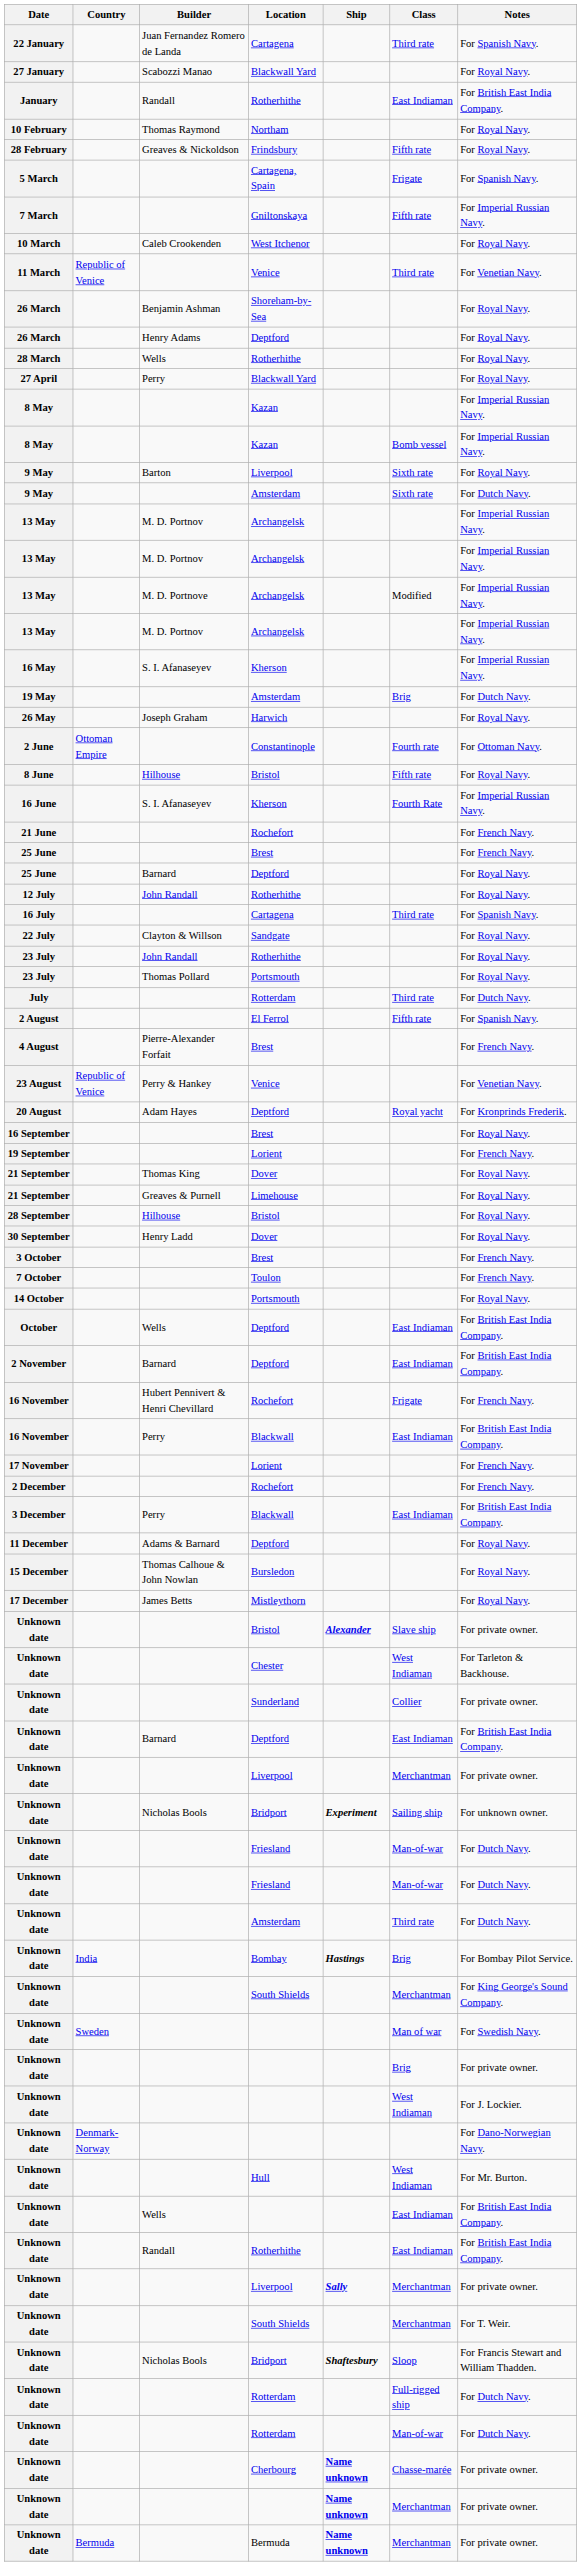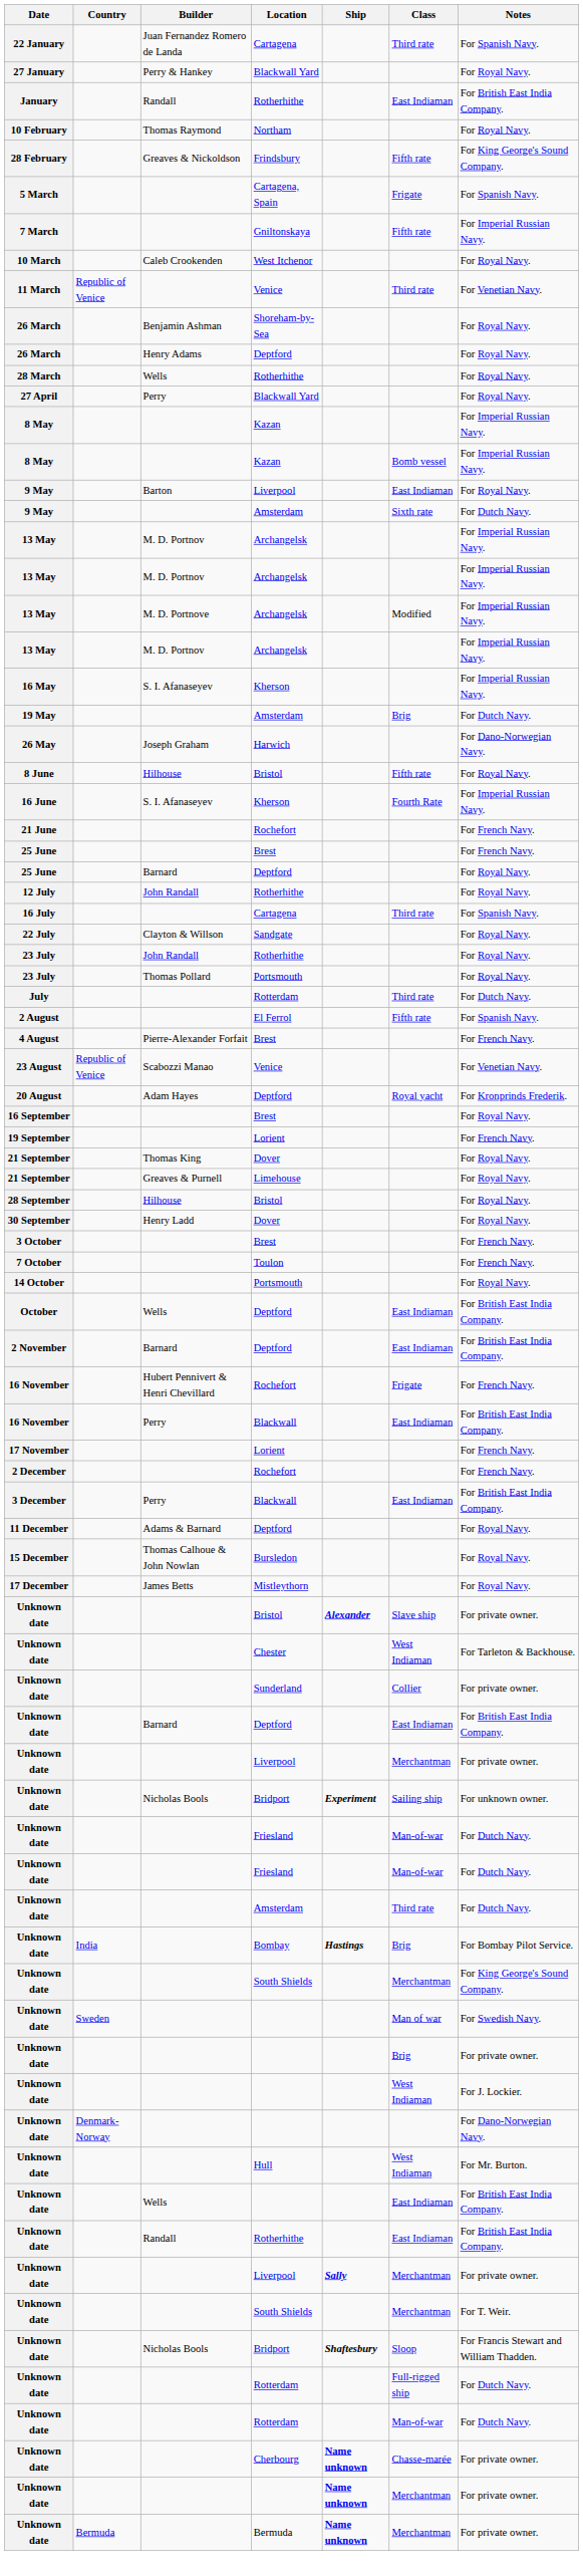 <table class="wikitable sortable" style="font-size:1.00em; line-height:1.5em;">
 <tr>
 <th>Date</th>
 <th>Country</th>
 <th>Builder</th>
 <th>Location</th>
 <th>Ship</th>
 <th>Class</th>
 <th>Notes</th>
 </tr>
 <tr ---->
 <th>22 January</th>
 <td></td>
 <td>Juan Fernandez Romero de Landa</td>
 <td><a href='#'>Cartagena</a></td>
 <td><strong></strong></td>
 <td><a href='#'>Third rate</a></td>
 <td>For <a href='#'>Spanish Navy</a>.</td>
 </tr>
 <tr ---->
 <th>27 January</th>
 <td></td>
-<td>Scabozzi Manao</td>
+<td>Perry & Hankey</td>
 <td><a href='#'>Blackwall Yard</a></td>
 <td><strong></strong></td>
 <td></td>
 <td>For <a href='#'>Royal Navy</a>.</td>
 </tr>
 <tr ---->
 <th>January</th>
 <td></td>
 <td>Randall</td>
 <td><a href='#'>Rotherhithe</a></td>
 <td><strong></strong></td>
 <td><a href='#'>East Indiaman</a></td>
 <td>For <a href='#'>British East India Company</a>.</td>
 </tr>
 <tr ---->
 <th>10 February</th>
 <td></td>
 <td>Thomas Raymond</td>
 <td><a href='#'>Northam</a></td>
 <td><strong></strong></td>
 <td></td>
 <td>For <a href='#'>Royal Navy</a>.</td>
 </tr>
 <tr ---->
 <th>28 February</th>
 <td></td>
 <td>Greaves & Nickoldson</td>
 <td><a href='#'>Frindsbury</a></td>
 <td><strong></strong></td>
 <td><a href='#'>Fifth rate</a></td>
-<td>For <a href='#'>Royal Navy</a>.</td>
+<td>For <a href='#'>King George's Sound Company</a>.</td>
 </tr>
 <tr ---->
 <th>5 March</th>
 <td></td>
 <td></td>
 <td><a href='#'>Cartagena, Spain</a></td>
 <td><strong></strong></td>
 <td><a href='#'>Frigate</a></td>
 <td>For <a href='#'>Spanish Navy</a>.</td>
 </tr>
 <tr ---->
 <th>7 March</th>
 <td></td>
 <td></td>
 <td><a href='#'>Gniltonskaya</a></td>
 <td><strong></strong></td>
 <td><a href='#'>Fifth rate</a></td>
 <td>For <a href='#'>Imperial Russian Navy</a>.</td>
 </tr>
 <tr ---->
 <th>10 March</th>
 <td></td>
 <td>Caleb Crookenden</td>
 <td><a href='#'>West Itchenor</a></td>
 <td><strong></strong></td>
 <td></td>
 <td>For <a href='#'>Royal Navy</a>.</td>
 </tr>
 <tr ---->
 <th>11 March</th>
 <td> <a href='#'>Republic of Venice</a></td>
 <td></td>
 <td><a href='#'>Venice</a></td>
 <td><strong></strong></td>
 <td><a href='#'>Third rate</a></td>
 <td>For <a href='#'>Venetian Navy</a>.</td>
 </tr>
 <tr ---->
 <th>26 March</th>
 <td></td>
 <td>Benjamin Ashman</td>
 <td><a href='#'>Shoreham-by-Sea</a></td>
 <td><strong></strong></td>
 <td></td>
 <td>For <a href='#'>Royal Navy</a>.</td>
 </tr>
 <tr ---->
 <th>26 March</th>
 <td></td>
 <td>Henry Adams</td>
 <td><a href='#'>Deptford</a></td>
 <td><strong></strong></td>
 <td></td>
 <td>For <a href='#'>Royal Navy</a>.</td>
 </tr>
 <tr ---->
 <th>28 March</th>
 <td></td>
 <td>Wells</td>
 <td><a href='#'>Rotherhithe</a></td>
 <td><strong></strong></td>
 <td></td>
 <td>For <a href='#'>Royal Navy</a>.</td>
 </tr>
 <tr ---->
 <th>27 April</th>
 <td></td>
 <td>Perry</td>
 <td><a href='#'>Blackwall Yard</a></td>
 <td><strong></strong></td>
 <td></td>
 <td>For <a href='#'>Royal Navy</a>.</td>
 </tr>
 <tr ---->
 <th>8 May</th>
 <td></td>
 <td></td>
 <td><a href='#'>Kazan</a></td>
 <td><strong></strong></td>
 <td></td>
 <td>For <a href='#'>Imperial Russian Navy</a>.</td>
 </tr>
 <tr ---->
 <th>8 May</th>
 <td></td>
 <td></td>
 <td><a href='#'>Kazan</a></td>
 <td><strong></strong></td>
 <td><a href='#'>Bomb vessel</a></td>
 <td>For <a href='#'>Imperial Russian Navy</a>.</td>
 </tr>
 <tr ---->
 <th>9 May</th>
 <td></td>
 <td>Barton</td>
 <td><a href='#'>Liverpool</a></td>
 <td><strong></strong></td>
-<td><a href='#'>Sixth rate</a></td>
+<td><a href='#'>East Indiaman</a></td>
 <td>For <a href='#'>Royal Navy</a>.</td>
 </tr>
 <tr ---->
 <th>9 May</th>
 <td></td>
 <td></td>
 <td><a href='#'>Amsterdam</a></td>
 <td><strong></strong></td>
 <td><a href='#'>Sixth rate</a></td>
 <td>For <a href='#'>Dutch Navy</a>.</td>
 </tr>
 <tr ---->
 <th>13 May</th>
 <td></td>
 <td>M. D. Portnov</td>
 <td><a href='#'>Archangelsk</a></td>
 <td><strong></strong></td>
 <td></td>
 <td>For <a href='#'>Imperial Russian Navy</a>.</td>
 </tr>
 <tr ---->
 <th>13 May</th>
 <td></td>
 <td>M. D. Portnov</td>
 <td><a href='#'>Archangelsk</a></td>
 <td><strong></strong></td>
 <td></td>
 <td>For <a href='#'>Imperial Russian Navy</a>.</td>
 </tr>
 <tr ---->
 <th>13 May</th>
 <td></td>
 <td>M. D. Portnove</td>
 <td><a href='#'>Archangelsk</a></td>
 <td><strong></strong></td>
 <td>Modified </td>
 <td>For <a href='#'>Imperial Russian Navy</a>.</td>
 </tr>
 <tr ---->
 <th>13 May</th>
 <td></td>
 <td>M. D. Portnov</td>
 <td><a href='#'>Archangelsk</a></td>
 <td><strong></strong></td>
 <td></td>
 <td>For <a href='#'>Imperial Russian Navy</a>.</td>
 </tr>
 <tr ---->
 <th>16 May</th>
 <td></td>
 <td>S. I. Afanaseyev</td>
 <td><a href='#'>Kherson</a></td>
 <td><strong></strong></td>
 <td></td>
 <td>For <a href='#'>Imperial Russian Navy</a>.</td>
 </tr>
 <tr ---->
 <th>19 May</th>
 <td></td>
 <td></td>
 <td><a href='#'>Amsterdam</a></td>
 <td><strong></strong></td>
 <td><a href='#'>Brig</a></td>
 <td>For <a href='#'>Dutch Navy</a>.</td>
 </tr>
 <tr ---->
 <th>26 May</th>
 <td></td>
 <td>Joseph Graham</td>
 <td><a href='#'>Harwich</a></td>
 <td><strong></strong></td>
 <td></td>
-<td>For <a href='#'>Royal Navy</a>.</td>
-</tr>
-<tr ---->
-<th>2 June</th>
-<td> <a href='#'>Ottoman Empire</a></td>
-<td></td>
-<td><a href='#'>Constantinople</a></td>
-<td><strong></strong></td>
-<td><a href='#'>Fourth rate</a></td>
-<td>For <a href='#'>Ottoman Navy</a>.</td>
+<td>For <a href='#'>Dano-Norwegian Navy</a>.</td>
 </tr>
 <tr ---->
 <th>8 June</th>
 <td></td>
 <td><a href='#'>Hilhouse</a></td>
 <td><a href='#'>Bristol</a></td>
 <td><strong></strong></td>
 <td><a href='#'>Fifth rate</a></td>
 <td>For <a href='#'>Royal Navy</a>.</td>
 </tr>
 <tr ---->
 <th>16 June</th>
 <td></td>
 <td>S. I. Afanaseyev</td>
 <td><a href='#'>Kherson</a></td>
 <td><strong></strong></td>
 <td><a href='#'>Fourth Rate</a></td>
 <td>For <a href='#'>Imperial Russian Navy</a>.</td>
 </tr>
 <tr ---->
 <th>21 June</th>
 <td></td>
 <td></td>
 <td><a href='#'>Rochefort</a></td>
 <td><strong></strong></td>
 <td></td>
 <td>For <a href='#'>French Navy</a>.</td>
 </tr>
 <tr ---->
 <th>25 June</th>
 <td></td>
 <td></td>
 <td><a href='#'>Brest</a></td>
 <td><strong></strong></td>
 <td></td>
 <td>For <a href='#'>French Navy</a>.</td>
 </tr>
 <tr ---->
 <th>25 June</th>
 <td></td>
 <td>Barnard</td>
 <td><a href='#'>Deptford</a></td>
 <td><strong></strong></td>
 <td></td>
 <td>For <a href='#'>Royal Navy</a>.</td>
 </tr>
 <tr ---->
 <th>12 July</th>
 <td></td>
 <td><a href='#'>John Randall</a></td>
 <td><a href='#'>Rotherhithe</a></td>
 <td><strong></strong></td>
 <td></td>
 <td>For <a href='#'>Royal Navy</a>.</td>
 </tr>
 <tr ---->
 <th>16 July</th>
 <td></td>
 <td></td>
 <td><a href='#'>Cartagena</a></td>
 <td><strong></strong></td>
 <td><a href='#'>Third rate</a></td>
 <td>For <a href='#'>Spanish Navy</a>.</td>
 </tr>
 <tr ---->
 <th>22 July</th>
 <td></td>
 <td>Clayton & Willson</td>
 <td><a href='#'>Sandgate</a></td>
 <td><strong></strong></td>
 <td></td>
 <td>For <a href='#'>Royal Navy</a>.</td>
 </tr>
 <tr ---->
 <th>23 July</th>
 <td></td>
 <td><a href='#'>John Randall</a></td>
 <td><a href='#'>Rotherhithe</a></td>
 <td><strong></strong></td>
 <td></td>
 <td>For <a href='#'>Royal Navy</a>.</td>
 </tr>
 <tr ---->
 <th>23 July</th>
 <td></td>
 <td>Thomas Pollard</td>
 <td><a href='#'>Portsmouth</a></td>
 <td><strong></strong></td>
 <td></td>
 <td>For <a href='#'>Royal Navy</a>.</td>
 </tr>
 <tr ---->
 <th>July</th>
 <td></td>
 <td></td>
 <td><a href='#'>Rotterdam</a></td>
 <td><strong></strong></td>
 <td><a href='#'>Third rate</a></td>
 <td>For <a href='#'>Dutch Navy</a>.</td>
 </tr>
 <tr ---->
 <th>2 August</th>
 <td></td>
 <td></td>
 <td><a href='#'>El Ferrol</a></td>
 <td><strong></strong></td>
 <td><a href='#'>Fifth rate</a></td>
 <td>For <a href='#'>Spanish Navy</a>.</td>
 </tr>
 <tr ---->
 <th>4 August</th>
 <td></td>
 <td>Pierre-Alexander Forfait</td>
 <td><a href='#'>Brest</a></td>
 <td><strong></strong></td>
 <td></td>
 <td>For <a href='#'>French Navy</a>.</td>
 </tr>
 <tr ---->
 <th>23 August</th>
 <td> <a href='#'>Republic of Venice</a></td>
-<td>Perry & Hankey</td>
+<td>Scabozzi Manao</td>
 <td><a href='#'>Venice</a></td>
 <td><strong></strong></td>
 <td></td>
 <td>For <a href='#'>Venetian Navy</a>.</td>
 </tr>
 <tr ---->
 <th>20 August</th>
 <td></td>
 <td>Adam Hayes</td>
 <td><a href='#'>Deptford</a></td>
 <td><strong></strong></td>
 <td><a href='#'>Royal yacht</a></td>
 <td>For <a href='#'>Kronprinds Frederik</a>.</td>
 </tr>
 <tr ---->
 <th>16 September</th>
 <td></td>
 <td></td>
 <td><a href='#'>Brest</a></td>
 <td><strong></strong></td>
 <td></td>
 <td>For <a href='#'>Royal Navy</a>.</td>
 </tr>
 <tr ---->
 <th>19 September</th>
 <td></td>
 <td></td>
 <td><a href='#'>Lorient</a></td>
 <td><strong></strong></td>
 <td></td>
 <td>For <a href='#'>French Navy</a>.</td>
 </tr>
 <tr ---->
 <th>21 September</th>
 <td></td>
 <td>Thomas King</td>
 <td><a href='#'>Dover</a></td>
 <td><strong></strong></td>
 <td></td>
 <td>For <a href='#'>Royal Navy</a>.</td>
 </tr>
 <tr ---->
 <th>21 September</th>
 <td></td>
 <td>Greaves & Purnell</td>
 <td><a href='#'>Limehouse</a></td>
 <td><strong></strong></td>
 <td></td>
 <td>For <a href='#'>Royal Navy</a>.</td>
 </tr>
 <tr ---->
 <th>28 September</th>
 <td></td>
 <td><a href='#'>Hilhouse</a></td>
 <td><a href='#'>Bristol</a></td>
 <td><strong></strong></td>
 <td></td>
 <td>For <a href='#'>Royal Navy</a>.</td>
 </tr>
 <tr ---->
 <th>30 September</th>
 <td></td>
 <td>Henry Ladd</td>
 <td><a href='#'>Dover</a></td>
 <td><strong></strong></td>
 <td></td>
 <td>For <a href='#'>Royal Navy</a>.</td>
 </tr>
 <tr ---->
 <th>3 October</th>
 <td></td>
 <td></td>
 <td><a href='#'>Brest</a></td>
 <td><strong></strong></td>
 <td></td>
 <td>For <a href='#'>French Navy</a>.</td>
 </tr>
 <tr ---->
 <th>7 October</th>
 <td></td>
 <td></td>
 <td><a href='#'>Toulon</a></td>
 <td><strong></strong></td>
 <td></td>
 <td>For <a href='#'>French Navy</a>.</td>
 </tr>
 <tr ---->
 <th>14 October</th>
 <td></td>
 <td></td>
 <td><a href='#'>Portsmouth</a></td>
 <td><strong></strong></td>
 <td></td>
 <td>For <a href='#'>Royal Navy</a>.</td>
 </tr>
 <tr ---->
 <th>October</th>
 <td></td>
 <td>Wells</td>
 <td><a href='#'>Deptford</a></td>
 <td><strong></strong></td>
 <td><a href='#'>East Indiaman</a></td>
 <td>For <a href='#'>British East India Company</a>.</td>
 </tr>
 <tr ---->
 <th>2 November</th>
 <td></td>
 <td>Barnard</td>
 <td><a href='#'>Deptford</a></td>
 <td><strong></strong></td>
 <td><a href='#'>East Indiaman</a></td>
 <td>For <a href='#'>British East India Company</a>.</td>
 </tr>
 <tr ---->
 <th>16 November</th>
 <td></td>
 <td>Hubert Pennivert & Henri Chevillard</td>
 <td><a href='#'>Rochefort</a></td>
 <td><strong></strong></td>
 <td><a href='#'>Frigate</a></td>
 <td>For <a href='#'>French Navy</a>.</td>
 </tr>
 <tr ---->
 <th>16 November</th>
 <td></td>
 <td>Perry</td>
 <td><a href='#'>Blackwall</a></td>
 <td><strong></strong></td>
 <td><a href='#'>East Indiaman</a></td>
 <td>For <a href='#'>British East India Company</a>.</td>
 </tr>
 <tr ---->
 <th>17 November</th>
 <td></td>
 <td></td>
 <td><a href='#'>Lorient</a></td>
 <td><strong></strong></td>
 <td></td>
 <td>For <a href='#'>French Navy</a>.</td>
 </tr>
 <tr ---->
 <th>2 December</th>
 <td></td>
 <td></td>
 <td><a href='#'>Rochefort</a></td>
 <td><strong></strong></td>
 <td></td>
 <td>For <a href='#'>French Navy</a>.</td>
 </tr>
 <tr ---->
 <th>3 December</th>
 <td></td>
 <td>Perry</td>
 <td><a href='#'>Blackwall</a></td>
 <td><strong></strong></td>
 <td><a href='#'>East Indiaman</a></td>
 <td>For <a href='#'>British East India Company</a>.</td>
 </tr>
 <tr ---->
 <th>11 December</th>
 <td></td>
 <td>Adams & Barnard</td>
 <td><a href='#'>Deptford</a></td>
 <td><strong></strong></td>
 <td></td>
 <td>For <a href='#'>Royal Navy</a>.</td>
 </tr>
 <tr ---->
 <th>15 December</th>
 <td></td>
 <td>Thomas Calhoue & John Nowlan</td>
 <td><a href='#'>Bursledon</a></td>
 <td><strong></strong></td>
 <td></td>
 <td>For <a href='#'>Royal Navy</a>.</td>
 </tr>
 <tr ---->
 <th>17 December</th>
 <td></td>
 <td>James Betts</td>
 <td><a href='#'>Mistleythorn</a></td>
 <td><strong></strong></td>
 <td></td>
 <td>For <a href='#'>Royal Navy</a>.</td>
 </tr>
 <tr ---->
 <th>Unknown date</th>
 <td></td>
 <td></td>
 <td><a href='#'>Bristol</a></td>
 <td><strong><a href='#'><em>Alexander</em></a></strong></td>
 <td><a href='#'>Slave ship</a></td>
 <td>For private owner.</td>
 </tr>
 <tr ---->
 <th>Unknown date</th>
 <td></td>
 <td></td>
 <td><a href='#'>Chester</a></td>
 <td><strong></strong></td>
 <td><a href='#'>West Indiaman</a></td>
 <td>For Tarleton & Backhouse.</td>
 </tr>
 <tr ---->
 <th>Unknown date</th>
 <td></td>
 <td></td>
 <td><a href='#'>Sunderland</a></td>
 <td><strong></strong></td>
 <td><a href='#'>Collier</a></td>
 <td>For private owner.</td>
 </tr>
 <tr ---->
 <th>Unknown date</th>
 <td></td>
 <td>Barnard</td>
 <td><a href='#'>Deptford</a></td>
 <td><strong></strong></td>
 <td><a href='#'>East Indiaman</a></td>
 <td>For <a href='#'>British East India Company</a>.</td>
 </tr>
 <tr ---->
 <th>Unknown date</th>
 <td></td>
 <td></td>
 <td><a href='#'>Liverpool</a></td>
 <td><strong></strong></td>
 <td><a href='#'>Merchantman</a></td>
 <td>For private owner.</td>
 </tr>
 <tr ---->
 <th>Unknown date</th>
 <td></td>
 <td>Nicholas Bools</td>
 <td><a href='#'>Bridport</a></td>
 <td><strong><em>Experiment</em></strong></td>
 <td><a href='#'>Sailing ship</a></td>
 <td>For unknown owner.</td>
 </tr>
 <tr ---->
 <th>Unknown date</th>
 <td></td>
 <td></td>
 <td><a href='#'>Friesland</a></td>
 <td><strong></strong></td>
 <td><a href='#'>Man-of-war</a></td>
 <td>For <a href='#'>Dutch Navy</a>.</td>
 </tr>
 <tr ---->
 <th>Unknown date</th>
 <td></td>
 <td></td>
 <td><a href='#'>Friesland</a></td>
 <td><strong></strong></td>
 <td><a href='#'>Man-of-war</a></td>
 <td>For <a href='#'>Dutch Navy</a>.</td>
 </tr>
 <tr ---->
 <th>Unknown date</th>
 <td></td>
 <td></td>
 <td><a href='#'>Amsterdam</a></td>
 <td><strong></strong></td>
 <td><a href='#'>Third rate</a></td>
 <td>For <a href='#'>Dutch Navy</a>.</td>
 </tr>
 <tr ---->
 <th>Unknown date</th>
 <td> <a href='#'>India</a></td>
 <td></td>
 <td><a href='#'>Bombay</a></td>
 <td><strong><em>Hastings</em></strong></td>
 <td><a href='#'>Brig</a></td>
 <td>For Bombay Pilot Service.</td>
 </tr>
 <tr ---->
 <th>Unknown date</th>
 <td></td>
 <td></td>
 <td><a href='#'>South Shields</a></td>
 <td><strong></strong></td>
 <td><a href='#'>Merchantman</a></td>
 <td>For <a href='#'>King George's Sound Company</a>.</td>
 </tr>
 <tr ---->
 <th>Unknown date</th>
 <td> <a href='#'>Sweden</a></td>
 <td></td>
 <td></td>
 <td><strong></strong></td>
 <td><a href='#'>Man of war</a></td>
 <td>For <a href='#'>Swedish Navy</a>.</td>
 </tr>
 <tr ---->
 <th>Unknown date</th>
 <td></td>
 <td></td>
 <td></td>
 <td><strong></strong></td>
 <td><a href='#'>Brig</a></td>
 <td>For private owner.</td>
 </tr>
 <tr ---->
 <th>Unknown date</th>
 <td></td>
 <td></td>
 <td></td>
 <td><strong></strong></td>
 <td><a href='#'>West Indiaman</a></td>
 <td>For J. Lockier.</td>
 </tr>
 <tr ---->
 <th>Unknown date</th>
 <td>  <a href='#'>Denmark-Norway</a></td>
 <td></td>
 <td></td>
 <td><strong></strong></td>
 <td></td>
 <td>For <a href='#'>Dano-Norwegian Navy</a>.</td>
 </tr>
 <tr ---->
 <th>Unknown date</th>
 <td></td>
 <td></td>
 <td><a href='#'>Hull</a></td>
 <td><strong></strong></td>
 <td><a href='#'>West Indiaman</a></td>
 <td>For Mr. Burton.</td>
 </tr>
 <tr ---->
 <th>Unknown date</th>
 <td></td>
 <td>Wells</td>
 <td></td>
 <td><strong></strong></td>
 <td><a href='#'>East Indiaman</a></td>
 <td>For <a href='#'>British East India Company</a>.</td>
 </tr>
 <tr ---->
 <th>Unknown date</th>
 <td></td>
 <td>Randall</td>
 <td><a href='#'>Rotherhithe</a></td>
 <td><strong></strong></td>
 <td><a href='#'>East Indiaman</a></td>
 <td>For <a href='#'>British East India Company</a>.</td>
 </tr>
 <tr ---->
 <th>Unknown date</th>
 <td></td>
 <td></td>
 <td><a href='#'>Liverpool</a></td>
 <td><strong><a href='#'><em>Sally</em></a></strong></td>
 <td><a href='#'>Merchantman</a></td>
 <td>For private owner.</td>
 </tr>
 <tr ---->
 <th>Unknown date</th>
 <td></td>
 <td></td>
 <td><a href='#'>South Shields</a></td>
 <td><strong></strong></td>
 <td><a href='#'>Merchantman</a></td>
 <td>For T. Weir.</td>
 </tr>
 <tr ---->
 <th>Unknown date</th>
 <td></td>
 <td>Nicholas Bools</td>
 <td><a href='#'>Bridport</a></td>
 <td><strong><em>Shaftesbury</em></strong></td>
 <td><a href='#'>Sloop</a></td>
 <td>For Francis Stewart and William Thadden.</td>
 </tr>
 <tr ---->
 <th>Unknown date</th>
 <td></td>
 <td></td>
 <td><a href='#'>Rotterdam</a></td>
 <td><strong></strong></td>
 <td><a href='#'>Full-rigged ship</a></td>
 <td>For <a href='#'>Dutch Navy</a>.</td>
 </tr>
 <tr ---->
 <th>Unknown date</th>
 <td></td>
 <td></td>
 <td><a href='#'>Rotterdam</a></td>
 <td><strong></strong></td>
 <td><a href='#'>Man-of-war</a></td>
 <td>For <a href='#'>Dutch Navy</a>.</td>
 </tr>
 <tr ---->
 <th>Unknown date</th>
 <td></td>
 <td></td>
 <td><a href='#'>Cherbourg</a></td>
 <td><strong><a href='#'>Name unknown</a></strong></td>
 <td><a href='#'>Chasse-marée</a></td>
 <td>For private owner.</td>
 </tr>
 <tr ---->
 <th>Unknown date</th>
 <td></td>
 <td></td>
 <td></td>
 <td><strong><a href='#'>Name unknown</a></strong></td>
 <td><a href='#'>Merchantman</a></td>
 <td>For private owner.</td>
 </tr>
 <tr ---->
 <th>Unknown date</th>
 <td> <a href='#'>Bermuda</a></td>
 <td></td>
 <td>Bermuda</td>
 <td><strong><a href='#'>Name unknown</a></strong></td>
 <td><a href='#'>Merchantman</a></td>
 <td>For private owner.</td>
 </tr>
 </table>
